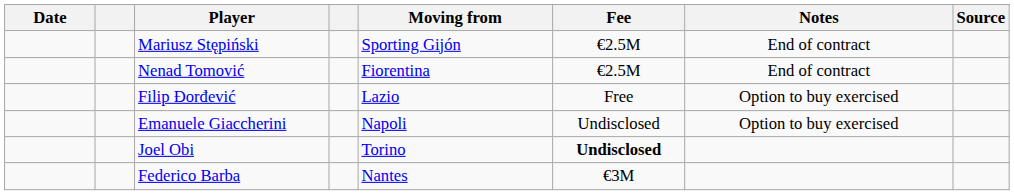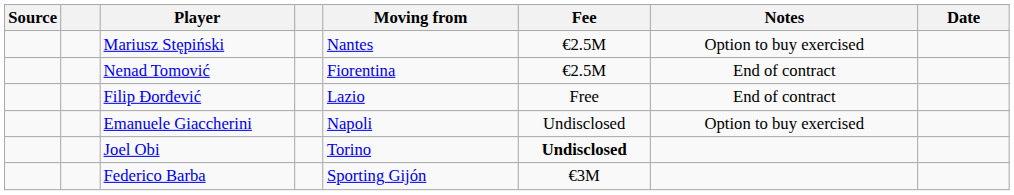 <table class="wikitable sortable">
 <tr>
-<th style="width:80px;">Date</th>
+<th style="width:20px;">Source</th>
 <th style="width:30px;"></th>
 <th style="width:180px;">Player</th>
 <th style="width:20px;"></th>
 <th style="width:180px;">Moving from</th>
 <th style="width:120px;" class="unsortable">Fee</th>
 <th style="width:250px;" class="unsortable">Notes</th>
-<th style="width:20px;">Source</th>
+<th style="width:80px;">Date</th>
 </tr>
 <tr>
 <td></td>
 <td align=center></td>
 <td> <a href='#'>Mariusz Stępiński</a></td>
 <td align=center></td>
-<td> <a href='#'>Sporting Gijón</a></td>
+<td> <a href='#'>Nantes</a></td>
 <td align=center>€2.5M</td>
-<td align=center>End of contract</td>
+<td align=center>Option to buy exercised</td>
 <td></td>
 </tr>
 <tr>
 <td></td>
 <td align=center></td>
 <td> <a href='#'>Nenad Tomović</a></td>
 <td align=center></td>
 <td> <a href='#'>Fiorentina</a></td>
 <td align=center>€2.5M</td>
 <td align=center>End of contract</td>
 <td></td>
 </tr>
 <tr>
 <td></td>
 <td align=center></td>
 <td> <a href='#'>Filip Đorđević</a></td>
 <td align=center></td>
 <td> <a href='#'>Lazio</a></td>
 <td align=center>Free</td>
-<td align=center>Option to buy exercised</td>
+<td align=center>End of contract</td>
 <td></td>
 </tr>
 <tr>
 <td></td>
 <td align=center></td>
 <td> <a href='#'>Emanuele Giaccherini</a></td>
 <td align=center></td>
 <td> <a href='#'>Napoli</a></td>
 <td align=center>Undisclosed</td>
 <td align=center>Option to buy exercised</td>
 <td></td>
 </tr>
 <tr>
 <td></td>
 <td align=center></td>
 <td> <a href='#'>Joel Obi</a></td>
 <td align=center></td>
 <td> <a href='#'>Torino</a></td>
 <td align=center><strong>Undisclosed</strong></td>
 <td align=center></td>
 <td></td>
 </tr>
 <tr>
 <td></td>
 <td align=center></td>
 <td> <a href='#'>Federico Barba</a></td>
 <td align=center></td>
-<td> <a href='#'>Nantes</a></td>
+<td> <a href='#'>Sporting Gijón</a></td>
 <td align=center>€3M</td>
 <td align=center></td>
 <td></td>
 </tr>
 </table>
